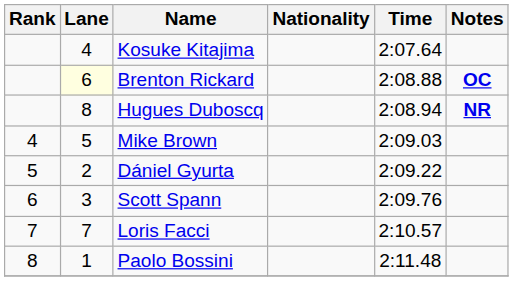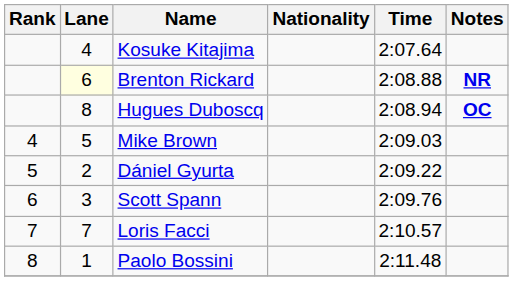 <table class="wikitable sortable" style="text-align:center">
 <tr>
 <th>Rank</th>
 <th>Lane</th>
 <th>Name</th>
 <th>Nationality</th>
 <th>Time</th>
 <th>Notes</th>
 </tr>
 <tr>
 <td></td>
 <td>4</td>
 <td align=left><a href='#'>Kosuke Kitajima</a></td>
 <td align=left></td>
 <td>2:07.64</td>
 <td></td>
 </tr>
 <tr>
 <td></td>
 <td style="background: lightyellow;">6</td>
 <td align=left><a href='#'>Brenton Rickard</a></td>
 <td align=left></td>
 <td>2:08.88</td>
-<td><strong><a href='#'>OC</a></strong></td>
+<td><strong><a href='#'>NR</a></strong></td>
 </tr>
 <tr>
 <td></td>
 <td>8</td>
 <td align=left><a href='#'>Hugues Duboscq</a></td>
 <td align=left></td>
 <td>2:08.94</td>
-<td><strong><a href='#'>NR</a></strong></td>
+<td><strong><a href='#'>OC</a></strong></td>
 </tr>
 <tr>
 <td>4</td>
 <td>5</td>
 <td align=left><a href='#'>Mike Brown</a></td>
 <td align=left></td>
 <td>2:09.03</td>
 <td></td>
 </tr>
 <tr>
 <td>5</td>
 <td>2</td>
 <td align=left><a href='#'>Dániel Gyurta</a></td>
 <td align=left></td>
 <td>2:09.22</td>
 <td></td>
 </tr>
 <tr>
 <td>6</td>
 <td>3</td>
 <td align=left><a href='#'>Scott Spann</a></td>
 <td align=left></td>
 <td>2:09.76</td>
 <td></td>
 </tr>
 <tr>
 <td>7</td>
 <td>7</td>
 <td align=left><a href='#'>Loris Facci</a></td>
 <td align=left></td>
 <td>2:10.57</td>
 <td></td>
 </tr>
 <tr>
 <td>8</td>
 <td>1</td>
 <td align=left><a href='#'>Paolo Bossini</a></td>
 <td align=left></td>
 <td>2:11.48</td>
 <td></td>
 </tr>
 <tr>
 </tr>
 </table>
